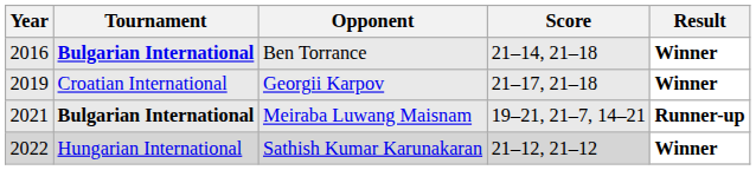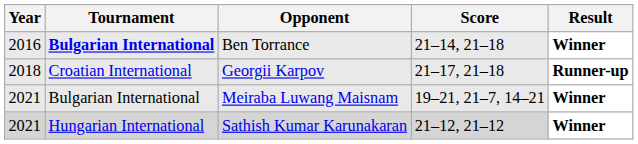 <table class="sortable wikitable" style="font-size: 90%;">
 <tr>
 <th>Year</th>
 <th>Tournament</th>
 <th>Opponent</th>
 <th>Score</th>
 <th>Result</th>
 </tr>
 <tr style="background:#E9E9E9">
 <td align="center">2016</td>
 <td align="left"><strong><a href='#'>Bulgarian International</a></strong></td>
 <td align="left"> Ben Torrance</td>
 <td align="left">21–14, 21–18</td>
 <td style="text-align:left; background:white"> <strong>Winner</strong></td>
 </tr>
 <tr style="background:#E9E9E9">
-<td align="center">2019</td>
+<td align="center">2018</td>
 <td align="left"><a href='#'>Croatian International</a></td>
 <td align="left"> <a href='#'>Georgii Karpov</a></td>
 <td align="left">21–17, 21–18</td>
-<td style="text-align:left; background:white"> <strong>Winner</strong></td>
+<td style="text-align:left; background:white"> <strong>Runner-up</strong></td>
 </tr>
 <tr style="background:#E9E9E9">
 <td align="center">2021</td>
-<td align="left"><strong>Bulgarian International</strong></td>
+<td align="left">Bulgarian International</td>
 <td align="left"> <a href='#'>Meiraba Luwang Maisnam</a></td>
 <td align="left">19–21, 21–7, 14–21</td>
-<td style="text-align:left; background:white"> <strong>Runner-up</strong></td>
+<td style="text-align:left; background:white"> <strong>Winner</strong></td>
 </tr>
 <tr style="background:#D5D5D5">
-<td align="center">2022</td>
+<td align="center">2021</td>
 <td align="left"><a href='#'>Hungarian International</a></td>
 <td align="left"> <a href='#'>Sathish Kumar Karunakaran</a></td>
 <td align="left">21–12, 21–12</td>
 <td style="text-align:left; background:white"> <strong>Winner</strong></td>
 </tr>
 </table>
